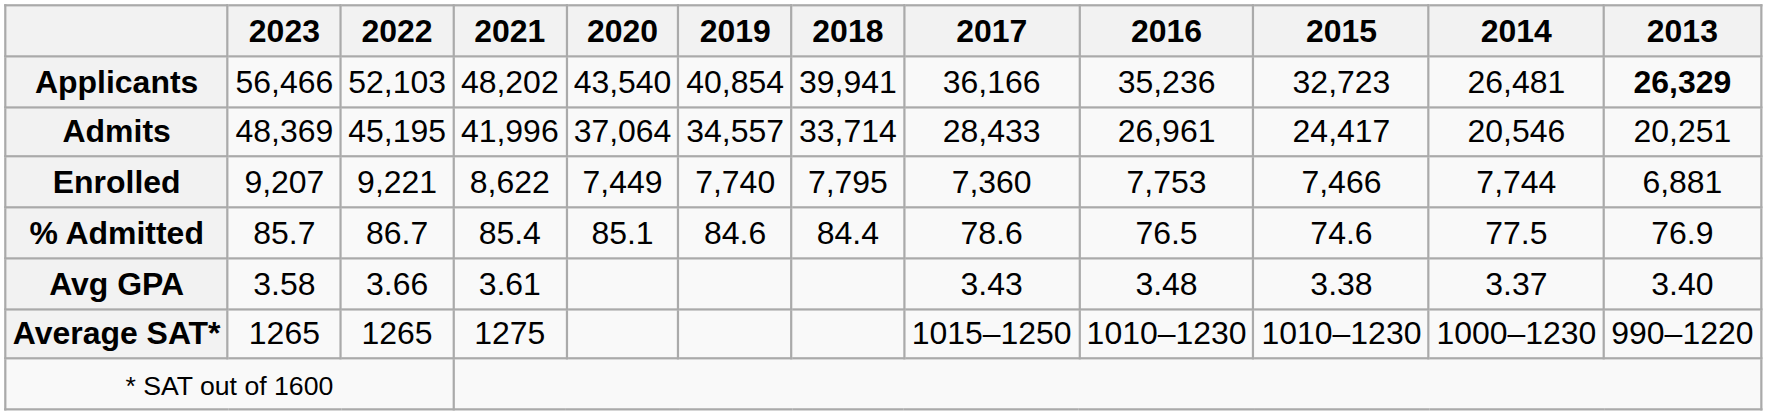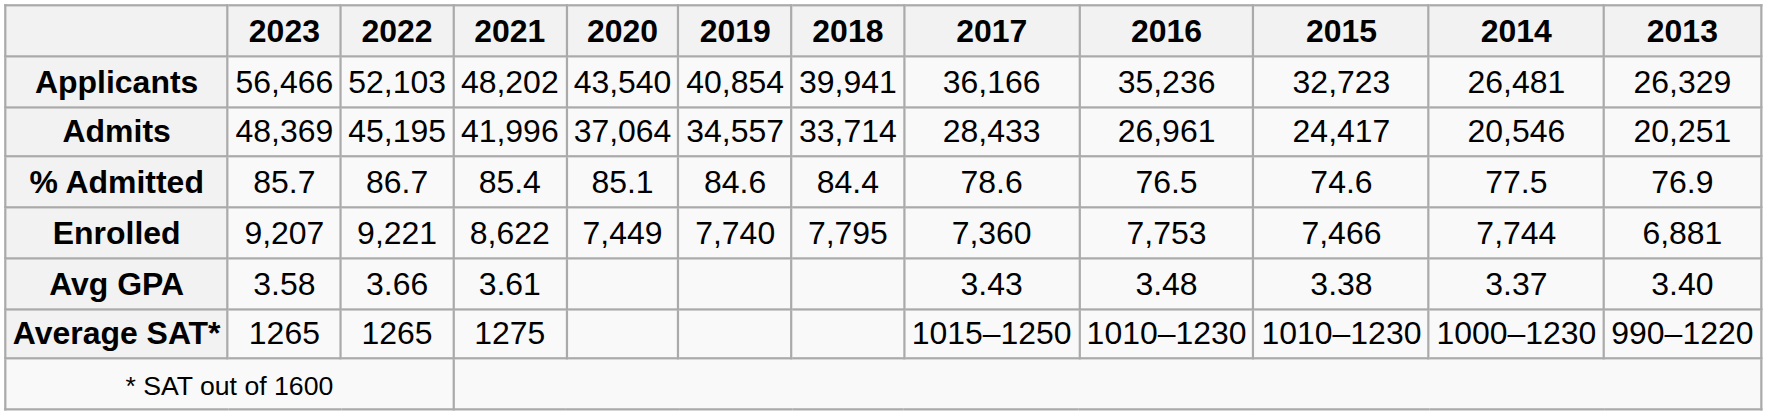 <table class="wikitable" style="text-align:center; float:left; font-size:90%; margin:10px;">
 <tr>
 <th> </th>
 <th>2023</th>
 <th>2022</th>
 <th>2021</th>
 <th>2020</th>
 <th>2019</th>
 <th>2018</th>
 <th>2017</th>
 <th>2016</th>
 <th>2015</th>
 <th>2014</th>
 <th>2013</th>
 </tr>
 <tr>
 <th>Applicants</th>
 <td>56,466</td>
 <td>52,103</td>
 <td>48,202</td>
 <td>43,540</td>
 <td>40,854</td>
 <td>39,941</td>
 <td>36,166</td>
 <td>35,236</td>
 <td>32,723</td>
 <td>26,481</td>
-<td><strong>26,329</strong></td>
+<td>26,329</td>
 </tr>
 <tr>
 <th>Admits</th>
 <td>48,369</td>
 <td>45,195</td>
 <td>41,996</td>
 <td>37,064</td>
 <td>34,557</td>
 <td>33,714</td>
 <td>28,433</td>
 <td>26,961</td>
 <td>24,417</td>
 <td>20,546</td>
 <td>20,251</td>
 </tr>
 <tr>
+<th>% Admitted</th>
+<td>85.7</td>
+<td>86.7</td>
+<td>85.4</td>
+<td>85.1</td>
+<td>84.6</td>
+<td>84.4</td>
+<td>78.6</td>
+<td>76.5</td>
+<td>74.6</td>
+<td>77.5</td>
+<td>76.9</td>
+</tr>
+<tr>
 <th>Enrolled</th>
 <td>9,207</td>
 <td>9,221</td>
 <td>8,622</td>
 <td>7,449</td>
 <td>7,740</td>
 <td>7,795</td>
 <td>7,360</td>
 <td>7,753</td>
 <td>7,466</td>
 <td>7,744</td>
 <td>6,881</td>
-</tr>
-<tr>
-<th>% Admitted</th>
-<td>85.7</td>
-<td>86.7</td>
-<td>85.4</td>
-<td>85.1</td>
-<td>84.6</td>
-<td>84.4</td>
-<td>78.6</td>
-<td>76.5</td>
-<td>74.6</td>
-<td>77.5</td>
-<td>76.9</td>
 </tr>
 <tr>
 <th>Avg GPA</th>
 <td>3.58</td>
 <td>3.66</td>
 <td>3.61</td>
 <td></td>
 <td></td>
 <td></td>
 <td>3.43</td>
 <td>3.48</td>
 <td>3.38</td>
 <td>3.37</td>
 <td>3.40</td>
 </tr>
 <tr>
 <th>Average SAT*</th>
 <td>1265</td>
 <td>1265</td>
 <td>1275</td>
 <td></td>
 <td></td>
 <td></td>
 <td>1015–1250</td>
 <td>1010–1230</td>
 <td>1010–1230</td>
 <td>1000–1230</td>
 <td>990–1220</td>
 </tr>
 <tr>
 <td colspan="3"><small>* SAT out of 1600</small></td>
 </tr>
 </table>
